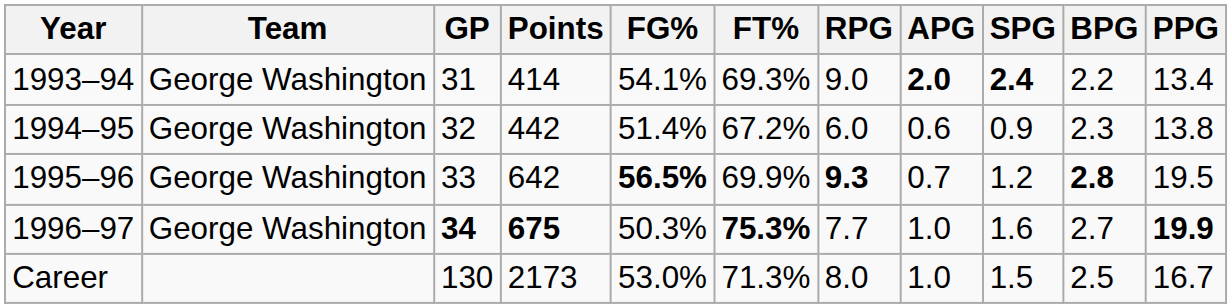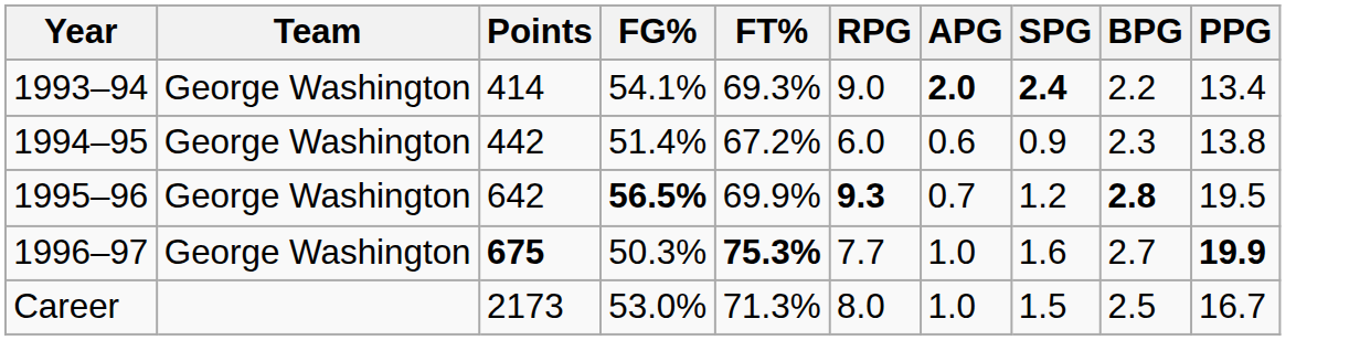 <table class="wikitable">
 <tr>
 <th>Year</th>
 <th>Team</th>
-<th>GP</th>
 <th>Points</th>
 <th>FG%</th>
 <th>FT%</th>
 <th>RPG</th>
 <th>APG</th>
 <th>SPG</th>
 <th>BPG</th>
 <th>PPG</th>
 </tr>
 <tr>
 <td>1993–94</td>
 <td>George Washington</td>
-<td>31</td>
 <td>414</td>
 <td>54.1%</td>
 <td>69.3%</td>
 <td>9.0</td>
 <td><strong>2.0</strong></td>
 <td><strong>2.4</strong></td>
 <td>2.2</td>
 <td>13.4</td>
 </tr>
 <tr>
 <td>1994–95</td>
 <td>George Washington</td>
-<td>32</td>
 <td>442</td>
 <td>51.4%</td>
 <td>67.2%</td>
 <td>6.0</td>
 <td>0.6</td>
 <td>0.9</td>
 <td>2.3</td>
 <td>13.8</td>
 </tr>
 <tr>
 <td>1995–96</td>
 <td>George Washington</td>
-<td>33</td>
 <td>642</td>
 <td><strong>56.5%</strong></td>
 <td>69.9%</td>
 <td><strong>9.3</strong></td>
 <td>0.7</td>
 <td>1.2</td>
 <td><strong>2.8</strong></td>
 <td>19.5</td>
 </tr>
 <tr>
 <td>1996–97</td>
 <td>George Washington</td>
-<td><strong>34</strong></td>
 <td><strong>675</strong></td>
 <td>50.3%</td>
 <td><strong>75.3%</strong></td>
 <td>7.7</td>
 <td>1.0</td>
 <td>1.6</td>
 <td>2.7</td>
 <td><strong>19.9</strong></td>
 </tr>
 <tr>
 <td>Career</td>
 <td></td>
-<td>130</td>
 <td>2173</td>
 <td>53.0%</td>
 <td>71.3%</td>
 <td>8.0</td>
 <td>1.0</td>
 <td>1.5</td>
 <td>2.5</td>
 <td>16.7</td>
 </tr>
 </table>
